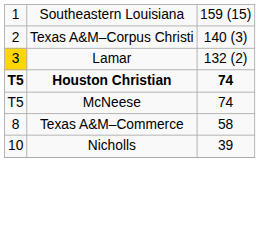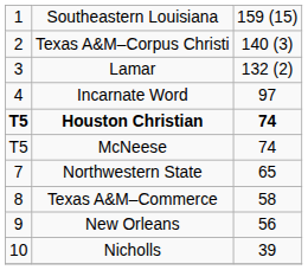 <table class="wikitable">
 <tr align="center">
 <td>1</td>
 <td>Southeastern Louisiana</td>
 <td>159 (15)</td>
 </tr>
 <tr align="center">
 <td>2</td>
 <td>Texas A&M–Corpus Christi</td>
 <td>140 (3)</td>
 </tr>
 <tr align="center">
-<td style="background: gold;">3</td>
+<td>3</td>
 <td>Lamar</td>
 <td>132 (2)</td>
+</tr>
+<tr align="center">
+<td>4</td>
+<td>Incarnate Word</td>
+<td>97</td>
 </tr>
 <tr align="center">
 <td><strong>T5</strong></td>
 <td><strong>Houston Christian</strong></td>
 <td><strong>74</strong></td>
 </tr>
 <tr align="center">
 <td>T5</td>
 <td>McNeese</td>
 <td>74</td>
 </tr>
 <tr align="center">
+<td>7</td>
+<td>Northwestern State</td>
+<td>65</td>
+</tr>
+<tr align="center">
 <td>8</td>
 <td>Texas A&M–Commerce</td>
 <td>58</td>
+</tr>
+<tr align="center">
+<td>9</td>
+<td>New Orleans</td>
+<td>56</td>
 </tr>
 <tr align="center">
 <td>10</td>
 <td>Nicholls</td>
 <td>39</td>
 </tr>
 <tr align="center">
 </tr>
 </table>
